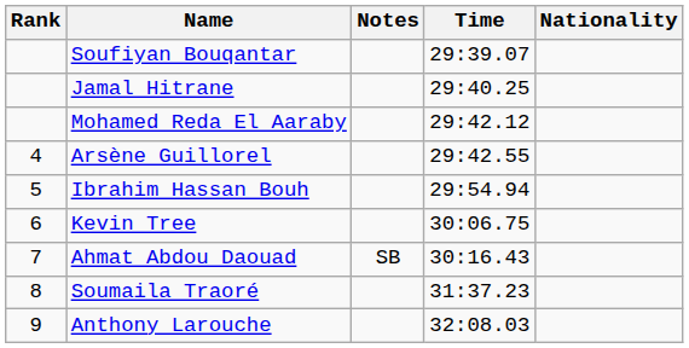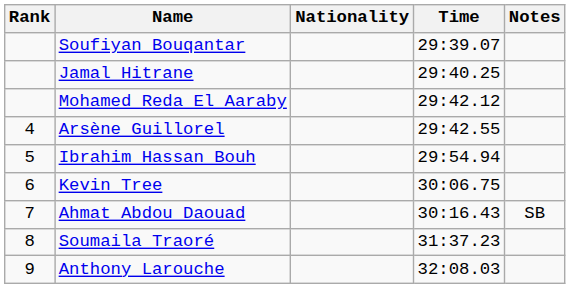 <table class="wikitable sortable" style="text-align:center;font-size:95%">
 <tr>
 <th>Rank</th>
 <th>Name</th>
+<th>Nationality</th>
+<th>Time</th>
 <th>Notes</th>
-<th>Time</th>
-<th>Nationality</th>
 </tr>
 <tr>
 <td></td>
 <td align=left><a href='#'>Soufiyan Bouqantar</a></td>
+<td align=left></td>
+<td>29:39.07</td>
 <td></td>
-<td>29:39.07</td>
-<td align=left></td>
 </tr>
 <tr>
 <td></td>
 <td align=left><a href='#'>Jamal Hitrane</a></td>
+<td align=left></td>
+<td>29:40.25</td>
 <td></td>
-<td>29:40.25</td>
-<td align=left></td>
 </tr>
 <tr>
 <td></td>
 <td align=left><a href='#'>Mohamed Reda El Aaraby</a></td>
+<td align=left></td>
+<td>29:42.12</td>
 <td></td>
-<td>29:42.12</td>
-<td align=left></td>
 </tr>
 <tr>
 <td>4</td>
 <td align=left><a href='#'>Arsène Guillorel</a></td>
+<td align=left></td>
+<td>29:42.55</td>
 <td></td>
-<td>29:42.55</td>
-<td align=left></td>
 </tr>
 <tr>
 <td>5</td>
 <td align=left><a href='#'>Ibrahim Hassan Bouh</a></td>
+<td align=left></td>
+<td>29:54.94</td>
 <td></td>
-<td>29:54.94</td>
-<td align=left></td>
 </tr>
 <tr>
 <td>6</td>
 <td align=left><a href='#'>Kevin Tree</a></td>
+<td align=left></td>
+<td>30:06.75</td>
 <td></td>
-<td>30:06.75</td>
-<td align=left></td>
 </tr>
 <tr>
 <td>7</td>
 <td align=left><a href='#'>Ahmat Abdou Daouad</a></td>
+<td align=left></td>
+<td>30:16.43</td>
 <td>SB</td>
-<td>30:16.43</td>
-<td align=left></td>
 </tr>
 <tr>
 <td>8</td>
 <td align=left><a href='#'>Soumaila Traoré</a></td>
+<td align=left></td>
+<td>31:37.23</td>
 <td></td>
-<td>31:37.23</td>
-<td align=left></td>
 </tr>
 <tr>
 <td>9</td>
 <td align=left><a href='#'>Anthony Larouche</a></td>
+<td align=left></td>
+<td>32:08.03</td>
 <td></td>
-<td>32:08.03</td>
-<td align=left></td>
 </tr>
 </table>
